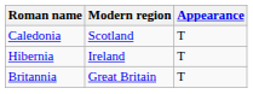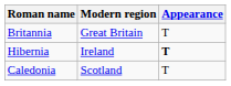 <table class="wikitable">
 <tr>
 <th>Roman name</th>
 <th>Modern region</th>
 <th><a href='#'>Appearance</a></th>
 </tr>
 <tr>
-<td><a href='#'>Caledonia</a></td>
-<td><a href='#'>Scotland</a></td>
+<td><a href='#'>Britannia</a></td>
+<td><a href='#'>Great Britain</a></td>
 <td>T</td>
 </tr>
 <tr>
 <td><a href='#'>Hibernia</a></td>
 <td><a href='#'>Ireland</a></td>
-<td>T</td>
+<td><strong>T</strong></td>
 </tr>
 <tr>
-<td><a href='#'>Britannia</a></td>
-<td><a href='#'>Great Britain</a></td>
+<td><a href='#'>Caledonia</a></td>
+<td><a href='#'>Scotland</a></td>
 <td>T</td>
 </tr>
 </table>
